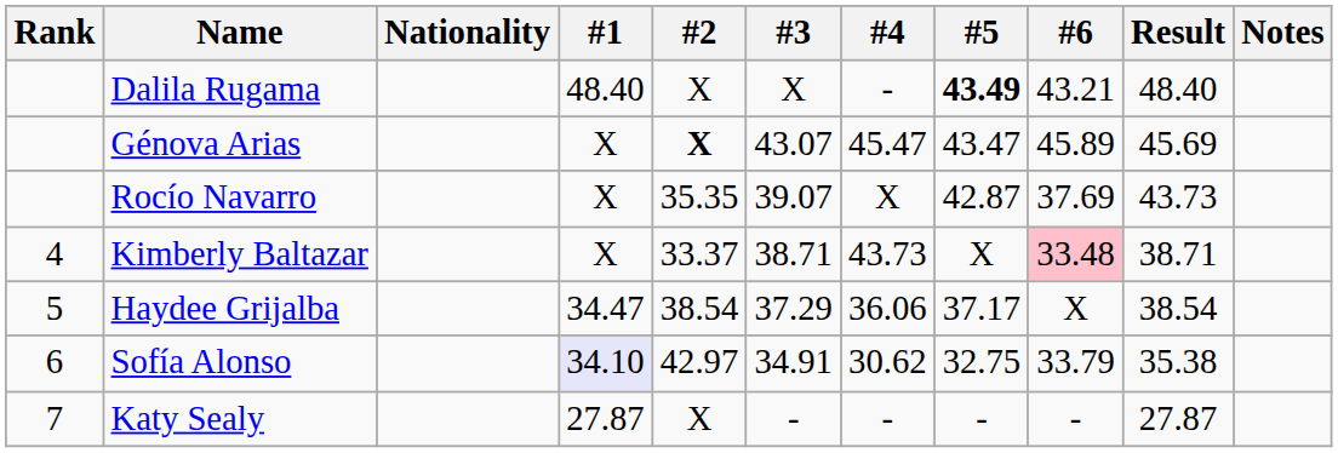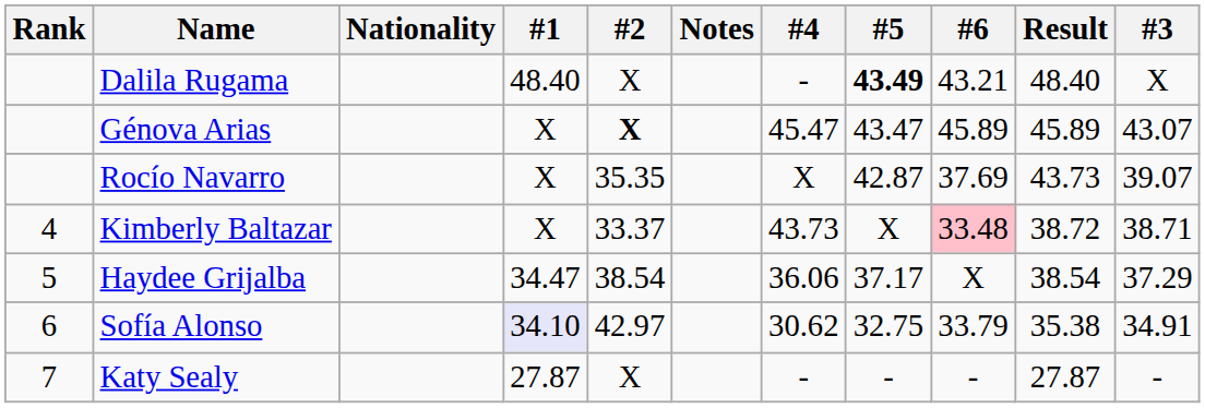 <table class="wikitable sortable" style="text-align:center">
 <tr>
 <th>Rank</th>
 <th>Name</th>
 <th>Nationality</th>
 <th>#1</th>
 <th>#2</th>
-<th>#3</th>
+<th>Notes</th>
 <th>#4</th>
 <th>#5</th>
 <th>#6</th>
 <th>Result</th>
-<th>Notes</th>
+<th>#3</th>
 </tr>
 <tr>
 <td></td>
 <td align=left><a href='#'>Dalila Rugama</a></td>
 <td align=left></td>
 <td>48.40</td>
 <td>X</td>
-<td>X</td>
+<td></td>
 <td>-</td>
 <td><strong>43.49</strong></td>
 <td>43.21</td>
 <td>48.40</td>
-<td></td>
+<td>X</td>
 </tr>
 <tr>
 <td></td>
 <td align=left><a href='#'>Génova Arias</a></td>
 <td align=left></td>
 <td>X</td>
 <td><strong>X</strong></td>
-<td>43.07</td>
+<td></td>
 <td>45.47</td>
 <td>43.47</td>
 <td>45.89</td>
-<td>45.69</td>
-<td></td>
+<td>45.89</td>
+<td>43.07</td>
 </tr>
 <tr>
 <td></td>
 <td align=left><a href='#'>Rocío Navarro</a></td>
 <td align=left></td>
 <td>X</td>
 <td>35.35</td>
-<td>39.07</td>
+<td></td>
 <td>X</td>
 <td>42.87</td>
 <td>37.69</td>
 <td>43.73</td>
-<td></td>
+<td>39.07</td>
 </tr>
 <tr>
 <td>4</td>
 <td align=left><a href='#'>Kimberly Baltazar</a></td>
 <td align=left></td>
 <td>X</td>
 <td>33.37</td>
-<td>38.71</td>
+<td></td>
 <td>43.73</td>
 <td>X</td>
 <td style="background: pink;">33.48</td>
+<td>38.72</td>
 <td>38.71</td>
-<td></td>
 </tr>
 <tr>
 <td>5</td>
 <td align=left><a href='#'>Haydee Grijalba</a></td>
 <td align=left></td>
 <td>34.47</td>
 <td>38.54</td>
-<td>37.29</td>
+<td></td>
 <td>36.06</td>
 <td>37.17</td>
 <td>X</td>
 <td>38.54</td>
-<td></td>
+<td>37.29</td>
 </tr>
 <tr>
 <td>6</td>
 <td align=left><a href='#'>Sofía Alonso</a></td>
 <td align=left></td>
 <td style="background: lavender;">34.10</td>
 <td>42.97</td>
-<td>34.91</td>
+<td></td>
 <td>30.62</td>
 <td>32.75</td>
 <td>33.79</td>
 <td>35.38</td>
-<td></td>
+<td>34.91</td>
 </tr>
 <tr>
 <td>7</td>
 <td align=left><a href='#'>Katy Sealy</a></td>
 <td align=left></td>
 <td>27.87</td>
 <td>X</td>
-<td>-</td>
+<td></td>
 <td>-</td>
 <td>-</td>
 <td>-</td>
 <td>27.87</td>
-<td></td>
+<td>-</td>
 </tr>
 </table>
